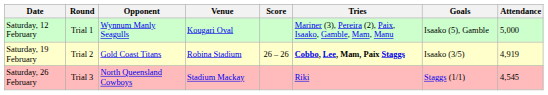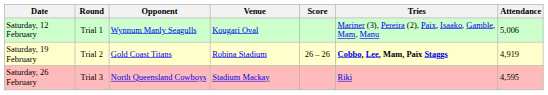 <table class="wikitable" style="font-size:85%;">
 <tr>
 <th width="115">Date</th>
 <th width="50">Round</th>
 <th width="170">Opponent</th>
 <th width="150">Venue</th>
 <th width="55">Score</th>
 <th width="285">Tries</th>
-<th width="155">Goals</th>
 <th width="60">Attendance</th>
 </tr>
 <tr bgcolor=#CCFFCC>
 <td>Saturday, 12 February</td>
 <td style="text-align:center;">Trial 1</td>
 <td> <a href='#'>Wynnum Manly Seagulls</a></td>
 <td><a href='#'>Kougari Oval</a></td>
 <td style="text-align:center;"></td>
 <td><a href='#'>Mariner</a> (3), <a href='#'>Pereira</a> (2), <a href='#'>Paix</a>, <a href='#'>Isaako</a>, <a href='#'>Gamble</a>, <a href='#'>Mam</a>, <a href='#'>Manu</a></td>
-<td>Isaako (5), Gamble</td>
-<td>5,000</td>
+<td>5,006</td>
 </tr>
 <tr bgcolor=#FFFFCC>
 <td>Saturday, 19 February</td>
 <td style="text-align:center;">Trial 2</td>
 <td> <a href='#'>Gold Coast Titans</a></td>
 <td><a href='#'>Robina Stadium</a></td>
 <td style="text-align:center;">26 – 26</td>
 <td><strong><a href='#'>Cobbo</a>, <a href='#'>Lee</a>, Mam, Paix <a href='#'>Staggs</a></strong></td>
-<td>Isaako (3/5)</td>
 <td>4,919</td>
 </tr>
 <tr bgcolor=#FFBBBB>
 <td>Saturday, 26 February</td>
 <td style="text-align:center;">Trial 3</td>
 <td> <a href='#'>North Queensland Cowboys</a></td>
 <td><a href='#'>Stadium Mackay</a></td>
 <td style="text-align:center;"></td>
 <td><a href='#'>Riki</a></td>
-<td><a href='#'>Staggs</a> (1/1)</td>
-<td>4,545</td>
+<td>4,595</td>
 </tr>
 </table>
